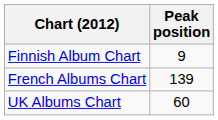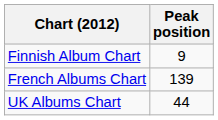 <table class="wikitable sortable">
 <tr>
 <th>Chart (2012)</th>
 <th>Peak<br>position</th>
 </tr>
 <tr>
 <td style="text-align:left;"><a href='#'>Finnish Album Chart</a></td>
 <td style="text-align:center;">9</td>
 </tr>
 <tr>
 <td style="text-align:left;"><a href='#'>French Albums Chart</a></td>
 <td style="text-align:center;">139</td>
 </tr>
 <tr>
 <td style="text-align:left;"><a href='#'>UK Albums Chart</a></td>
-<td style="text-align:center;">60</td>
+<td style="text-align:center;">44</td>
 </tr>
 </table>
